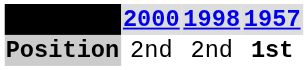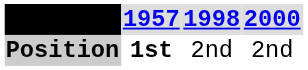 <table class="toccolours" border="0" cellpadding="1" cellspacing="0" style="text-align:left; margin:0.5em;">
 <tr>
 <th style="text-align:center; background-color: #000000;"><span>Year</span></th>
+<th style="text-align:center; background-color: #ddd;"><a href='#'>1957</a></th>
+<th style="text-align:center; background-color: #ddd;"><a href='#'>1998</a></th>
 <th style="text-align:center; background-color: #ddd;"><a href='#'>2000</a></th>
-<th style="text-align:center; background-color: #ddd;"><a href='#'>1998</a></th>
-<th style="text-align:center; background-color: #ddd;"><a href='#'>1957</a></th>
 </tr>
 <tr>
 <th style="text-align:center; background-color: #CCCCCC;"><span>Position</span></th>
+<td style="text-align:center"><strong>1st</strong></td>
 <td style="text-align:center">2nd</td>
 <td style="text-align:center">2nd</td>
-<td style="text-align:center"><strong>1st</strong></td>
 </tr>
 </table>
